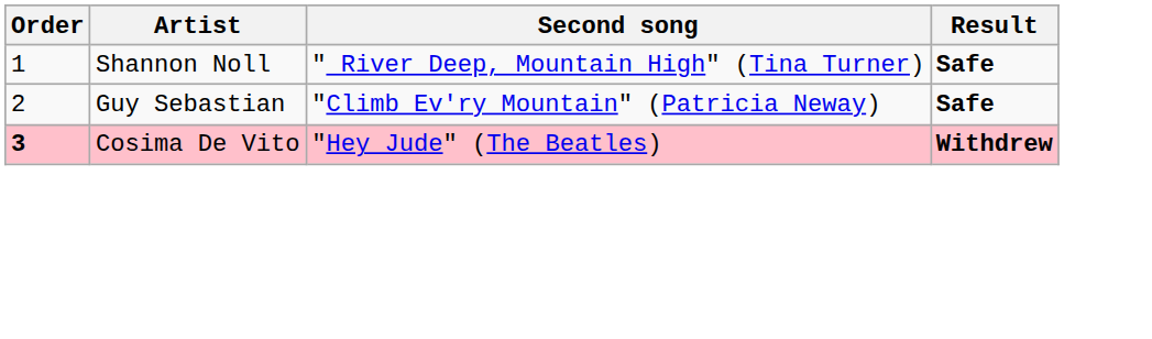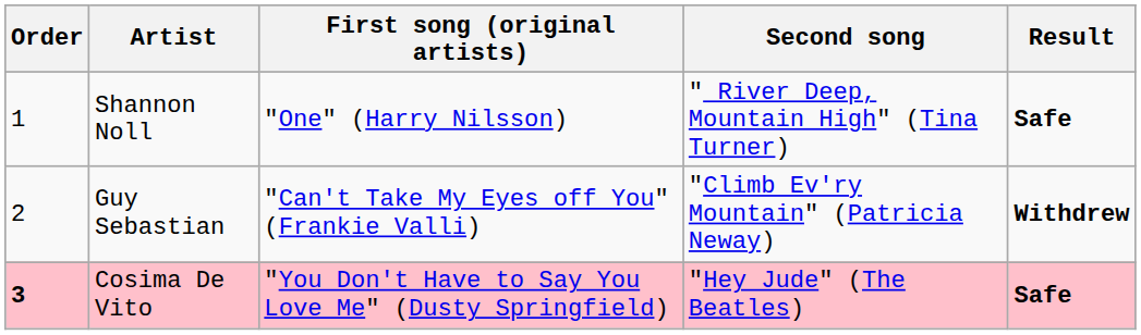 <table class=wikitable>
 <tr>
 <th>Order</th>
 <th>Artist</th>
+<th>First song (original artists)</th>
 <th>Second song</th>
 <th>Result</th>
 </tr>
 <tr>
 <td>1</td>
 <td>Shannon Noll</td>
+<td>"<a href='#'>One</a>" (<a href='#'>Harry Nilsson</a>)</td>
 <td>"<a href='#'> River Deep, Mountain High</a>"  (<a href='#'>Tina Turner</a>)</td>
 <td><strong>Safe</strong></td>
 </tr>
 <tr>
 <td>2</td>
 <td>Guy Sebastian</td>
+<td>"<a href='#'>Can't Take My Eyes off You</a>" (<a href='#'>Frankie Valli</a>)</td>
 <td>"<a href='#'>Climb Ev'ry Mountain</a>" (<a href='#'>Patricia Neway</a>)</td>
-<td><strong>Safe</strong></td>
+<td><strong>Withdrew</strong></td>
 </tr>
 <tr style="background:pink;">
 <td><strong>3</strong></td>
 <td>Cosima De Vito</td>
+<td>"<a href='#'>You Don't Have to Say You Love Me</a>" (<a href='#'>Dusty Springfield</a>)</td>
 <td>"<a href='#'>Hey Jude</a>" (<a href='#'>The Beatles</a>)</td>
-<td><strong>Withdrew</strong></td>
+<td><strong>Safe</strong></td>
 </tr>
 </table>
